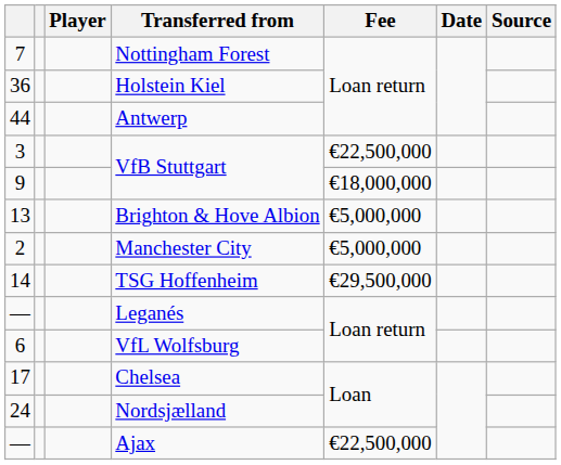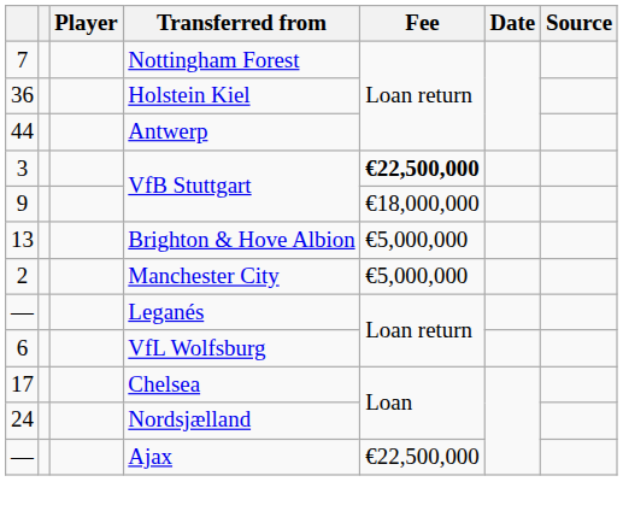 <table class="wikitable plainrowheaders sortable">
 <tr>
 <th></th>
 <th></th>
 <th scope=col><strong>Player</strong></th>
 <th><strong>Transferred from</strong></th>
 <th !scope=col; style"width: 65px;"><strong>Fee</strong></th>
 <th scope=col><strong>Date</strong></th>
 <th scope=col><strong>Source</strong></th>
 </tr>
 <tr>
 <td align="center">7</td>
 <td align="center"></td>
 <td></td>
 <td> <a href='#'>Nottingham Forest</a></td>
 <td rowspan="3">Loan return</td>
 <td rowspan="3"></td>
 <td></td>
 </tr>
 <tr>
 <td align="center">36</td>
 <td align="center"></td>
 <td></td>
 <td> <a href='#'>Holstein Kiel</a></td>
 <td></td>
 </tr>
 <tr>
 <td align=center>44</td>
 <td align=center></td>
 <td></td>
 <td> <a href='#'>Antwerp</a></td>
 <td></td>
 </tr>
 <tr>
 <td align=center>3</td>
 <td align="center"></td>
 <td></td>
 <td rowspan="2"> <a href='#'>VfB Stuttgart</a></td>
-<td>€22,500,000</td>
+<td><strong>€22,500,000</strong></td>
 <td></td>
 <td></td>
 </tr>
 <tr>
 <td align=center>9</td>
 <td align="center"></td>
 <td></td>
 <td>€18,000,000</td>
 <td></td>
 <td></td>
 </tr>
 <tr>
 <td align=center>13</td>
 <td align="center"></td>
 <td></td>
 <td> <a href='#'>Brighton & Hove Albion</a></td>
 <td>€5,000,000</td>
 <td></td>
 <td></td>
 </tr>
 <tr>
 <td align=center>2</td>
 <td align="center"></td>
 <td></td>
 <td> <a href='#'>Manchester City</a></td>
 <td>€5,000,000</td>
-<td></td>
-<td></td>
-</tr>
-<tr>
-<td align=center>14</td>
-<td align="center"></td>
-<td></td>
-<td> <a href='#'>TSG Hoffenheim</a></td>
-<td>€29,500,000</td>
 <td></td>
 <td></td>
 </tr>
 <tr>
 <td align=center>—</td>
 <td align="center"></td>
 <td></td>
 <td> <a href='#'>Leganés</a></td>
 <td rowspan="2">Loan return</td>
 <td></td>
 <td></td>
 </tr>
 <tr>
 <td align=center>6</td>
 <td align="center"></td>
 <td></td>
 <td> <a href='#'>VfL Wolfsburg</a></td>
 <td></td>
 <td></td>
 </tr>
 <tr>
 <td align=center>17</td>
 <td align="center"></td>
 <td></td>
 <td> <a href='#'>Chelsea</a></td>
 <td rowspan="2">Loan</td>
 <td rowspan="3"></td>
 <td></td>
 </tr>
 <tr>
 <td align=center>24</td>
 <td align="center"></td>
 <td></td>
 <td> <a href='#'>Nordsjælland</a></td>
 <td></td>
 </tr>
 <tr>
 <td align=center>—</td>
 <td align="center"></td>
 <td></td>
 <td> <a href='#'>Ajax</a></td>
 <td>€22,500,000</td>
 <td></td>
 </tr>
 </table>
